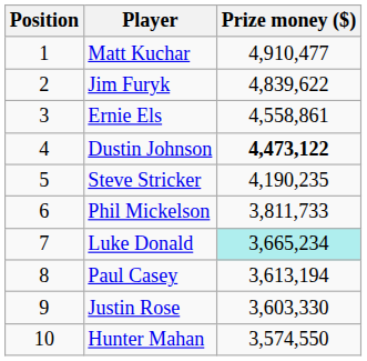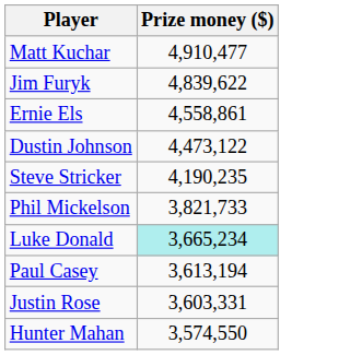 <table class="wikitable">
 <tr>
-<th>Position</th>
 <th>Player</th>
 <th>Prize money ($)</th>
 </tr>
 <tr>
-<td align=center>1</td>
 <td> <a href='#'>Matt Kuchar</a></td>
 <td align=center>4,910,477</td>
 </tr>
 <tr>
-<td align=center>2</td>
 <td> <a href='#'>Jim Furyk</a></td>
 <td align=center>4,839,622</td>
 </tr>
 <tr>
-<td align=center>3</td>
 <td> <a href='#'>Ernie Els</a></td>
 <td align=center>4,558,861</td>
 </tr>
 <tr>
-<td align=center>4</td>
 <td> <a href='#'>Dustin Johnson</a></td>
-<td align=center><strong>4,473,122</strong></td>
+<td align=center>4,473,122</td>
 </tr>
 <tr>
-<td align=center>5</td>
 <td> <a href='#'>Steve Stricker</a></td>
 <td align=center>4,190,235</td>
 </tr>
 <tr>
-<td align=center>6</td>
 <td> <a href='#'>Phil Mickelson</a></td>
-<td align=center>3,811,733</td>
+<td align=center>3,821,733</td>
 </tr>
 <tr>
-<td align=center>7</td>
 <td> <a href='#'>Luke Donald</a></td>
 <td align=center style="background: paleturquoise;">3,665,234</td>
 </tr>
 <tr>
-<td align=center>8</td>
 <td> <a href='#'>Paul Casey</a></td>
 <td align=center>3,613,194</td>
 </tr>
 <tr>
-<td align=center>9</td>
 <td> <a href='#'>Justin Rose</a></td>
-<td align=center>3,603,330</td>
+<td align=center>3,603,331</td>
 </tr>
 <tr>
-<td align=center>10</td>
 <td> <a href='#'>Hunter Mahan</a></td>
 <td align=center>3,574,550</td>
 </tr>
 </table>
